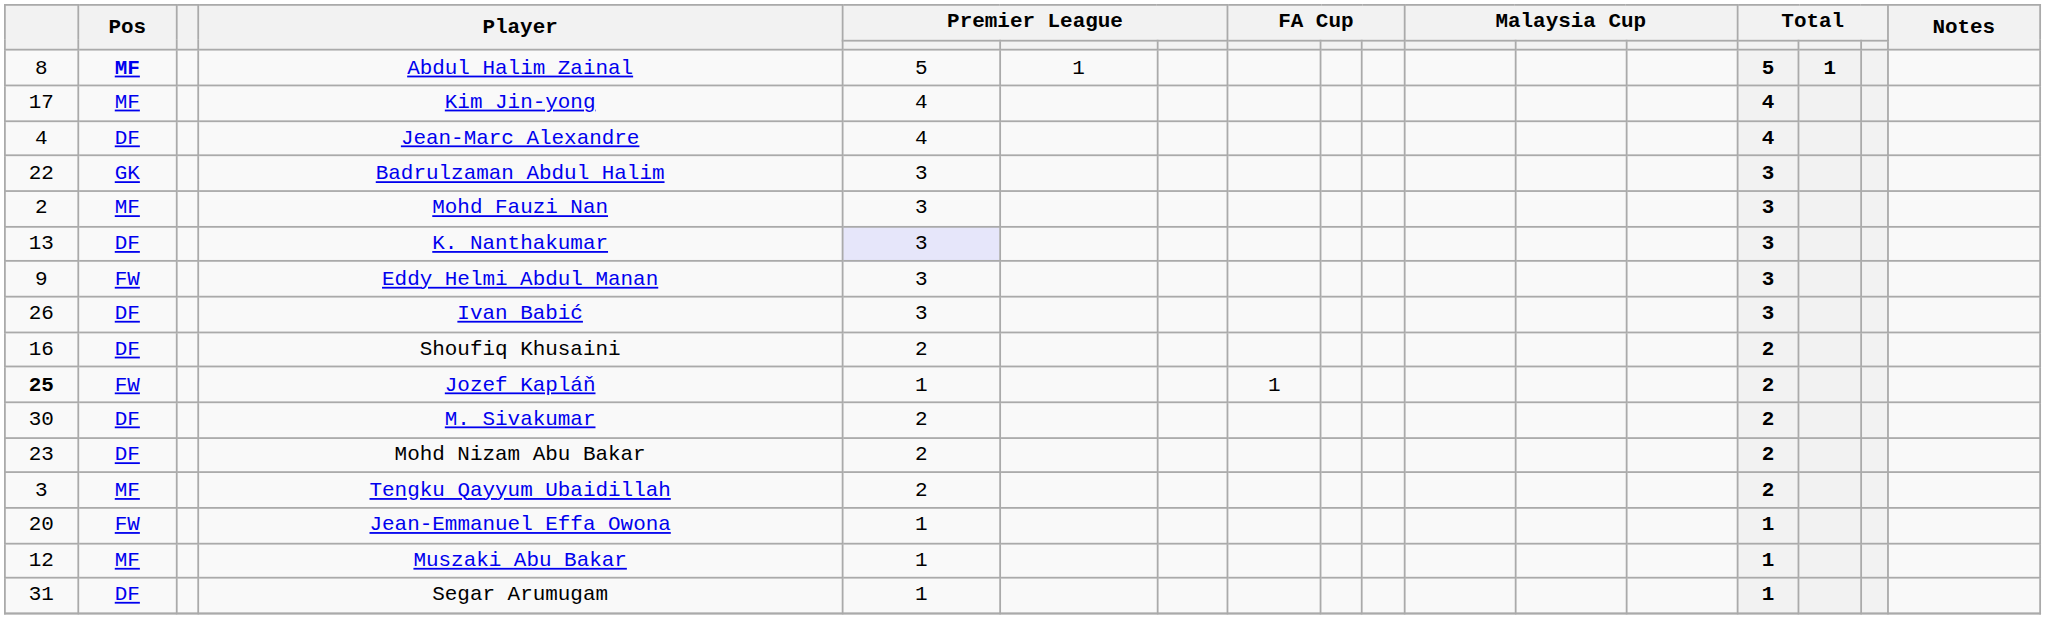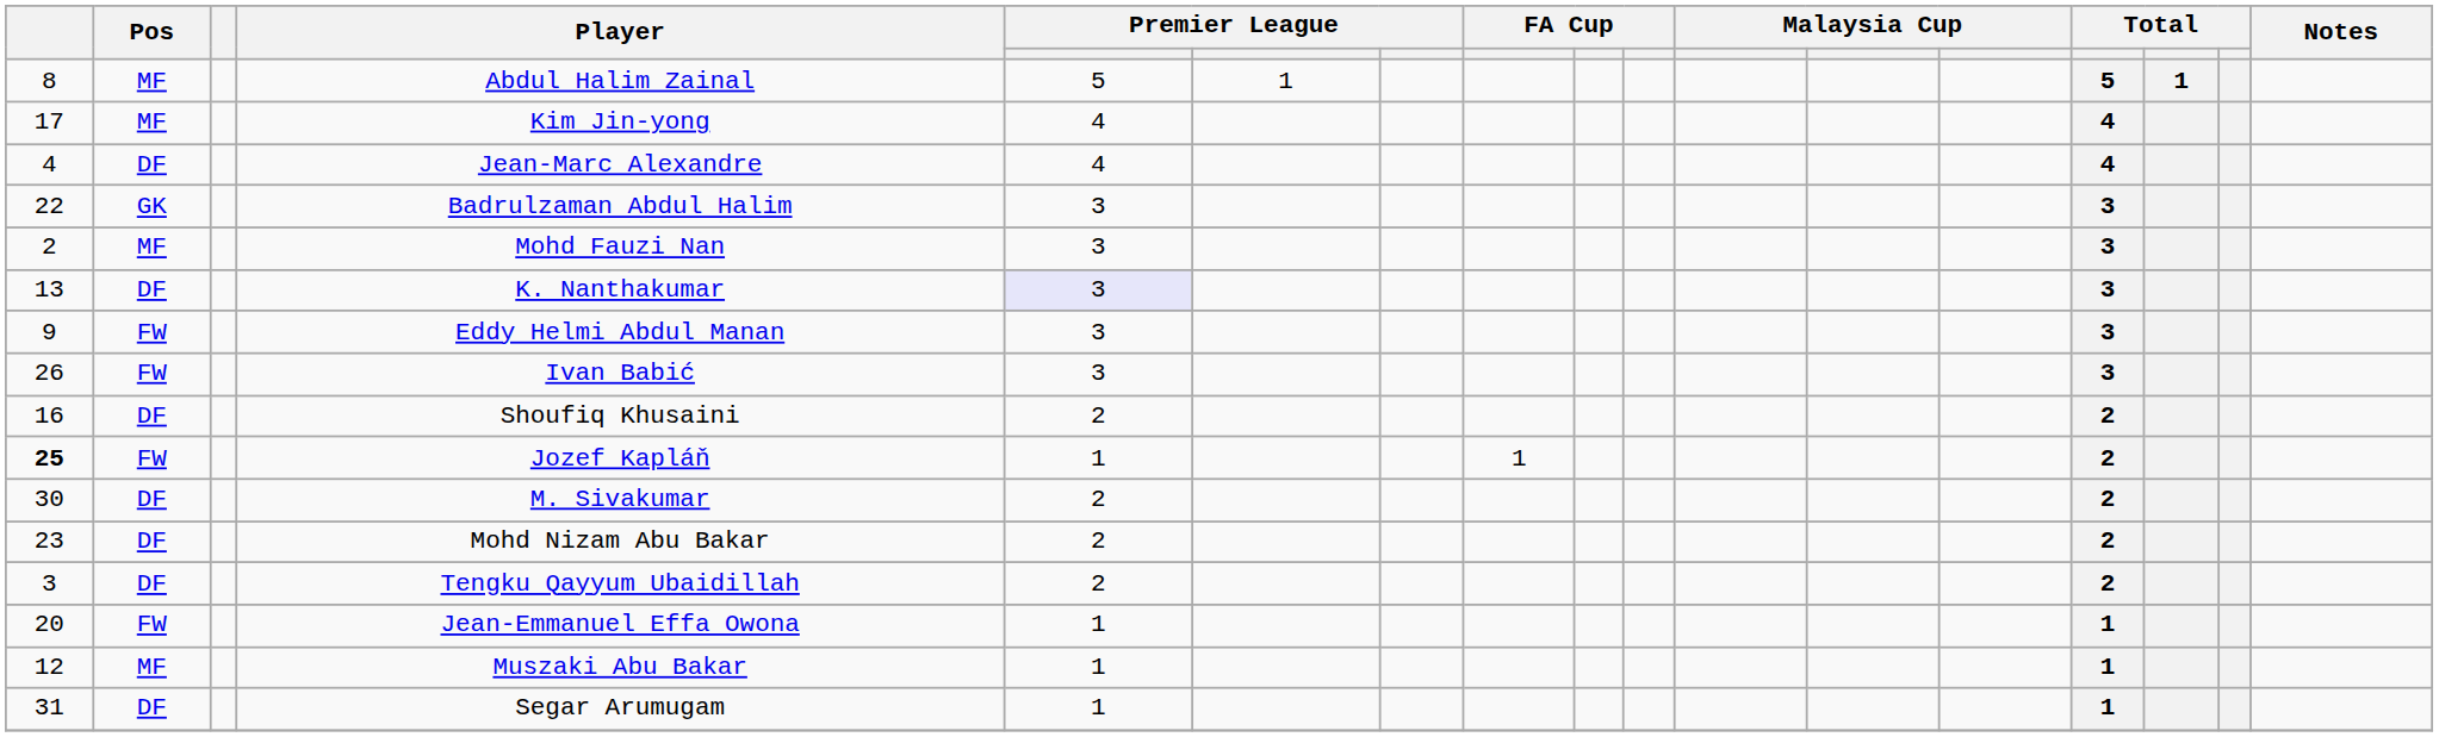 <table class="wikitable sortable" style="text-align:Center; font-size:90%; width:90%;">
 <tr>
 <th rowspan="2"></th>
 <th rowspan="2">Pos</th>
 <th rowspan="2"></th>
 <th rowspan="2">Player</th>
 <th colspan="3">Premier League</th>
 <th colspan="3">FA Cup</th>
 <th colspan="3">Malaysia Cup</th>
 <th colspan="3">Total</th>
 <th rowspan="2">Notes</th>
 </tr>
 <tr>
 <th></th>
 <th></th>
 <th></th>
 <th></th>
 <th></th>
 <th></th>
 <th></th>
 <th></th>
 <th></th>
 <th></th>
 <th></th>
 <th></th>
 </tr>
 <tr>
 <td>8</td>
-<td><strong><a href='#'>MF</a></strong></td>
+<td><a href='#'>MF</a></td>
 <td></td>
 <td><a href='#'>Abdul Halim Zainal</a></td>
 <td>5</td>
 <td>1</td>
 <td></td>
 <td></td>
 <td></td>
 <td></td>
 <td></td>
 <td></td>
 <td></td>
 <th>5</th>
 <th>1</th>
 <th></th>
 <td></td>
 </tr>
 <tr>
 <td>17</td>
 <td><a href='#'>MF</a></td>
 <td></td>
 <td><a href='#'>Kim Jin-yong</a></td>
 <td>4</td>
 <td></td>
 <td></td>
 <td></td>
 <td></td>
 <td></td>
 <td></td>
 <td></td>
 <td></td>
 <th>4</th>
 <th></th>
 <th></th>
 <td></td>
 </tr>
 <tr>
 <td>4</td>
 <td><a href='#'>DF</a></td>
 <td></td>
 <td><a href='#'>Jean-Marc Alexandre</a></td>
 <td>4</td>
 <td></td>
 <td></td>
 <td></td>
 <td></td>
 <td></td>
 <td></td>
 <td></td>
 <td></td>
 <th>4</th>
 <th></th>
 <th></th>
 <td></td>
 </tr>
 <tr>
 <td>22</td>
 <td><a href='#'>GK</a></td>
 <td></td>
 <td><a href='#'>Badrulzaman Abdul Halim</a></td>
 <td>3</td>
 <td></td>
 <td></td>
 <td></td>
 <td></td>
 <td></td>
 <td></td>
 <td></td>
 <td></td>
 <th>3</th>
 <th></th>
 <th></th>
 <td></td>
 </tr>
 <tr>
 <td>2</td>
 <td><a href='#'>MF</a></td>
 <td></td>
 <td><a href='#'>Mohd Fauzi Nan</a></td>
 <td>3</td>
 <td></td>
 <td></td>
 <td></td>
 <td></td>
 <td></td>
 <td></td>
 <td></td>
 <td></td>
 <th>3</th>
 <th></th>
 <th></th>
 <td></td>
 </tr>
 <tr>
 <td>13</td>
 <td><a href='#'>DF</a></td>
 <td></td>
 <td><a href='#'>K. Nanthakumar</a></td>
 <td style="background: lavender;">3</td>
 <td></td>
 <td></td>
 <td></td>
 <td></td>
 <td></td>
 <td></td>
 <td></td>
 <td></td>
 <th>3</th>
 <th></th>
 <th></th>
 <td></td>
 </tr>
 <tr>
 <td>9</td>
 <td><a href='#'>FW</a></td>
 <td></td>
 <td><a href='#'>Eddy Helmi Abdul Manan</a></td>
 <td>3</td>
 <td></td>
 <td></td>
 <td></td>
 <td></td>
 <td></td>
 <td></td>
 <td></td>
 <td></td>
 <th>3</th>
 <th></th>
 <th></th>
 <td></td>
 </tr>
 <tr>
 <td>26</td>
-<td><a href='#'>DF</a></td>
+<td><a href='#'>FW</a></td>
 <td></td>
 <td><a href='#'>Ivan Babić</a></td>
 <td>3</td>
 <td></td>
 <td></td>
 <td></td>
 <td></td>
 <td></td>
 <td></td>
 <td></td>
 <td></td>
 <th>3</th>
 <th></th>
 <th></th>
 <td></td>
 </tr>
 <tr>
 <td>16</td>
 <td><a href='#'>DF</a></td>
 <td></td>
 <td>Shoufiq Khusaini</td>
 <td>2</td>
 <td></td>
 <td></td>
 <td></td>
 <td></td>
 <td></td>
 <td></td>
 <td></td>
 <td></td>
 <th>2</th>
 <th></th>
 <th></th>
 <td></td>
 </tr>
 <tr>
 <td><strong>25</strong></td>
 <td><a href='#'>FW</a></td>
 <td></td>
 <td><a href='#'>Jozef Kapláň</a></td>
 <td>1</td>
 <td></td>
 <td></td>
 <td>1</td>
 <td></td>
 <td></td>
 <td></td>
 <td></td>
 <td></td>
 <th>2</th>
 <th></th>
 <th></th>
 <td></td>
 </tr>
 <tr>
 <td>30</td>
 <td><a href='#'>DF</a></td>
 <td></td>
 <td><a href='#'>M. Sivakumar</a></td>
 <td>2</td>
 <td></td>
 <td></td>
 <td></td>
 <td></td>
 <td></td>
 <td></td>
 <td></td>
 <td></td>
 <th>2</th>
 <th></th>
 <th></th>
 <td></td>
 </tr>
 <tr>
 <td>23</td>
 <td><a href='#'>DF</a></td>
 <td></td>
 <td>Mohd Nizam Abu Bakar</td>
 <td>2</td>
 <td></td>
 <td></td>
 <td></td>
 <td></td>
 <td></td>
 <td></td>
 <td></td>
 <td></td>
 <th>2</th>
 <th></th>
 <th></th>
 <td></td>
 </tr>
 <tr>
 <td>3</td>
-<td><a href='#'>MF</a></td>
+<td><a href='#'>DF</a></td>
 <td></td>
 <td><a href='#'>Tengku Qayyum Ubaidillah</a></td>
 <td>2</td>
 <td></td>
 <td></td>
 <td></td>
 <td></td>
 <td></td>
 <td></td>
 <td></td>
 <td></td>
 <th>2</th>
 <th></th>
 <th></th>
 <td></td>
 </tr>
 <tr>
 <td>20</td>
 <td><a href='#'>FW</a></td>
 <td></td>
 <td><a href='#'>Jean-Emmanuel Effa Owona</a></td>
 <td>1</td>
 <td></td>
 <td></td>
 <td></td>
 <td></td>
 <td></td>
 <td></td>
 <td></td>
 <td></td>
 <th>1</th>
 <th></th>
 <th></th>
 <td></td>
 </tr>
 <tr>
 <td>12</td>
 <td><a href='#'>MF</a></td>
 <td></td>
 <td><a href='#'>Muszaki Abu Bakar</a></td>
 <td>1</td>
 <td></td>
 <td></td>
 <td></td>
 <td></td>
 <td></td>
 <td></td>
 <td></td>
 <td></td>
 <th>1</th>
 <th></th>
 <th></th>
 <td></td>
 </tr>
 <tr>
 <td>31</td>
 <td><a href='#'>DF</a></td>
 <td></td>
 <td>Segar Arumugam</td>
 <td>1</td>
 <td></td>
 <td></td>
 <td></td>
 <td></td>
 <td></td>
 <td></td>
 <td></td>
 <td></td>
 <th>1</th>
 <th></th>
 <th></th>
 <td></td>
 </tr>
 <tr>
 </tr>
 </table>
